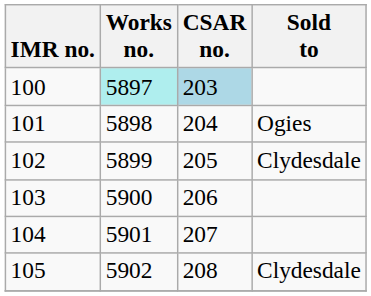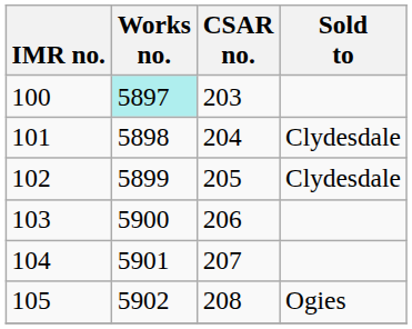 <table class="wikitable collapsible collapsed sortable" style="margin:0.5em auto; font-size:100%;">
 <tr>
 <th><br>IMR no.</th>
 <th>Works<br>no.</th>
 <th>CSAR<br>no.</th>
 <th>Sold<br>to</th>
 </tr>
 <tr>
 <td>100</td>
 <td style="background: paleturquoise;">5897</td>
-<td style="background: lightblue;">203</td>
+<td>203</td>
 <td></td>
 </tr>
 <tr>
 <td>101</td>
 <td>5898</td>
 <td>204</td>
-<td>Ogies</td>
+<td>Clydesdale</td>
 </tr>
 <tr>
 <td>102</td>
 <td>5899</td>
 <td>205</td>
 <td>Clydesdale</td>
 </tr>
 <tr>
 <td>103</td>
 <td>5900</td>
 <td>206</td>
 <td></td>
 </tr>
 <tr>
 <td>104</td>
 <td>5901</td>
 <td>207</td>
 <td></td>
 </tr>
 <tr>
 <td>105</td>
 <td>5902</td>
 <td>208</td>
-<td>Clydesdale</td>
+<td>Ogies</td>
 </tr>
 <tr>
 </tr>
 </table>
